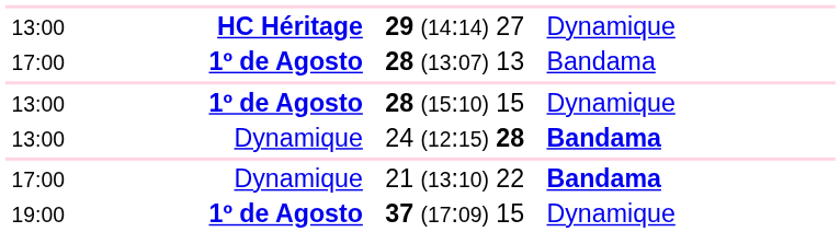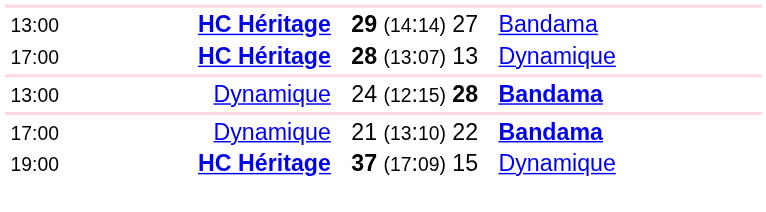 <table style="text-align:center" width=550>
 <tr>
 <th width=3%></th>
 <th width=25%></th>
 <th width=15%></th>
 <th width=25%></th>
 <th width=3%></th>
 </tr>
 <tr align="left" bgcolor=#ffd4e4>
 <td colspan=4></td>
 </tr>
 <tr>
 <td><small>13:00</small></td>
 <td align="right"><strong><a href='#'>HC Héritage</a></strong> </td>
 <td><strong>29</strong> <small>(14</small>:<small>14)</small> 27</td>
-<td align=left> <a href='#'>Dynamique</a></td>
+<td align=left> <a href='#'>Bandama</a></td>
 <td></td>
 </tr>
 <tr>
 <td><small>17:00</small></td>
-<td align="right"><strong><a href='#'>1º de Agosto</a></strong> </td>
+<td align="right"><strong><a href='#'>HC Héritage</a></strong> </td>
 <td><strong>28</strong> <small>(13</small>:<small>07)</small> 13</td>
-<td align=left> <a href='#'>Bandama</a></td>
+<td align=left> <a href='#'>Dynamique</a></td>
 <td></td>
 </tr>
 <tr align="left" bgcolor=#ffd4e4>
 <td colspan=4></td>
-</tr>
-<tr>
-<td><small>13:00</small></td>
-<td align="right"><strong><a href='#'>1º de Agosto</a></strong> </td>
-<td><strong>28</strong> <small>(15</small>:<small>10)</small>  15</td>
-<td align=left> <a href='#'>Dynamique</a></td>
-<td></td>
 </tr>
 <tr>
 <td><small>13:00</small></td>
 <td align="right"><a href='#'>Dynamique</a> </td>
 <td>24 <small>(12</small>:<small>15)</small> <strong>28</strong></td>
 <td align=left> <strong><a href='#'>Bandama</a></strong></td>
 <td></td>
 </tr>
 <tr align="left" bgcolor=#ffd4e4>
 <td colspan=4></td>
 </tr>
 <tr>
 <td><small>17:00</small></td>
 <td align="right"><a href='#'>Dynamique</a> </td>
 <td>21 <small>(13</small>:<small>10)</small> 22</td>
 <td align=left> <strong><a href='#'>Bandama</a></strong></td>
 <td></td>
 </tr>
 <tr>
 <td><small>19:00</small></td>
-<td align="right"><strong><a href='#'>1º de Agosto</a></strong> </td>
+<td align="right"><strong><a href='#'>HC Héritage</a></strong> </td>
 <td><strong>37</strong> <small>(17</small>:<small>09)</small> 15</td>
 <td align=left> <a href='#'>Dynamique</a></td>
 <td></td>
 </tr>
 </table>
